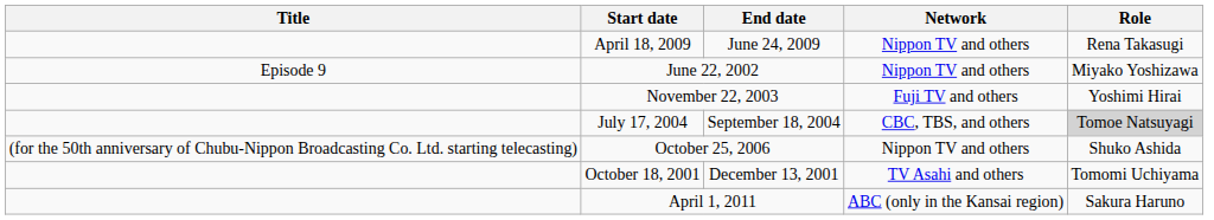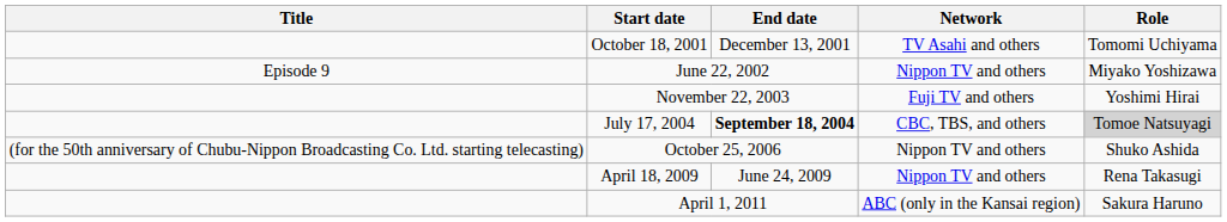 <table class="wikitable" style="text-align:center">
 <tr>
 <th>Title</th>
 <th>Start date</th>
 <th>End date</th>
 <th>Network</th>
 <th>Role</th>
 </tr>
 <tr>
 <td></td>
-<td>April 18, 2009</td>
-<td>June 24, 2009</td>
-<td><a href='#'>Nippon TV</a> and others</td>
-<td>Rena Takasugi</td>
+<td>October 18, 2001</td>
+<td>December 13, 2001</td>
+<td><a href='#'>TV Asahi</a> and others</td>
+<td>Tomomi Uchiyama</td>
 </tr>
 <tr>
 <td> Episode 9</td>
 <td colspan="2">June 22, 2002</td>
 <td><a href='#'>Nippon TV</a> and others</td>
 <td>Miyako Yoshizawa</td>
 </tr>
 <tr>
 <td></td>
 <td colspan="2">November 22, 2003</td>
 <td><a href='#'>Fuji TV</a> and others</td>
 <td>Yoshimi Hirai</td>
 </tr>
 <tr>
 <td></td>
 <td>July 17, 2004</td>
-<td>September 18, 2004</td>
+<td><strong>September 18, 2004</strong></td>
 <td><a href='#'>CBC</a>, TBS, and others</td>
 <td style="background: lightgrey;">Tomoe Natsuyagi</td>
 </tr>
 <tr>
 <td> (for the 50th anniversary of Chubu-Nippon Broadcasting Co. Ltd. starting telecasting)</td>
 <td colspan="2">October 25, 2006</td>
 <td>Nippon TV and others</td>
 <td>Shuko Ashida</td>
 </tr>
 <tr>
 <td></td>
-<td>October 18, 2001</td>
-<td>December 13, 2001</td>
-<td><a href='#'>TV Asahi</a> and others</td>
-<td>Tomomi Uchiyama</td>
+<td>April 18, 2009</td>
+<td>June 24, 2009</td>
+<td><a href='#'>Nippon TV</a> and others</td>
+<td>Rena Takasugi</td>
 </tr>
 <tr>
 <td></td>
 <td colspan="2">April 1, 2011</td>
 <td><a href='#'>ABC</a> (only in the Kansai region)</td>
 <td>Sakura Haruno</td>
 </tr>
 </table>
